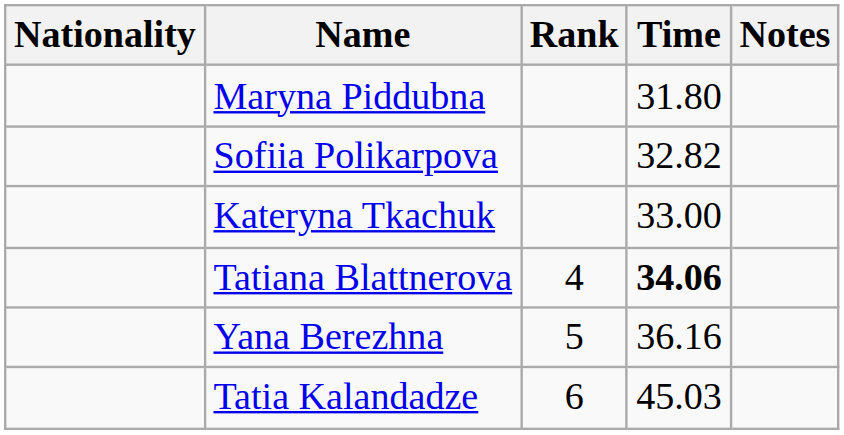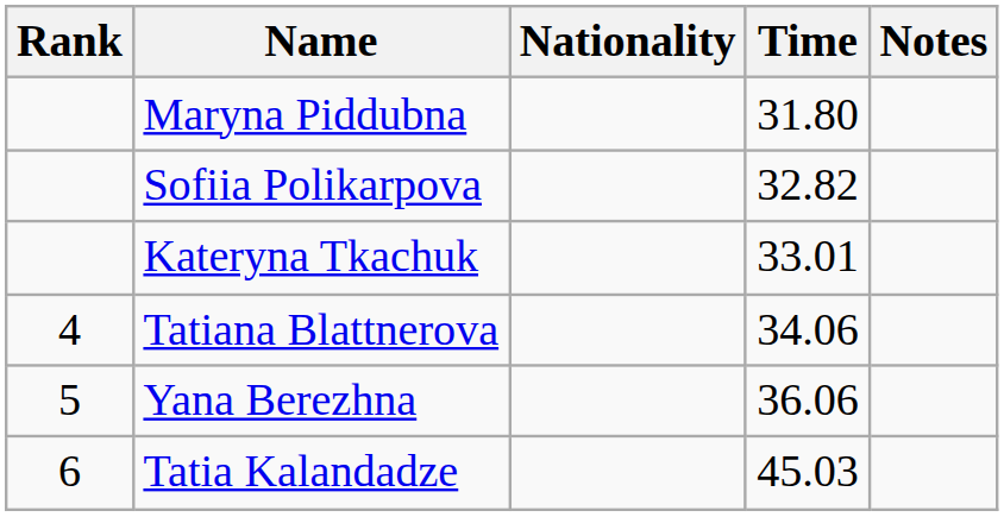 <table class="wikitable sortable" style="text-align:center">
 <tr>
+<th>Rank</th>
+<th>Name</th>
 <th>Nationality</th>
-<th>Name</th>
-<th>Rank</th>
 <th>Time</th>
 <th>Notes</th>
 </tr>
 <tr>
+<td></td>
+<td align=left><a href='#'>Maryna Piddubna</a></td>
 <td align=left></td>
-<td align=left><a href='#'>Maryna Piddubna</a></td>
-<td></td>
 <td>31.80</td>
 <td></td>
 </tr>
 <tr>
+<td></td>
+<td align=left><a href='#'>Sofiia Polikarpova</a></td>
 <td align=left></td>
-<td align=left><a href='#'>Sofiia Polikarpova</a></td>
-<td></td>
 <td>32.82</td>
 <td></td>
 </tr>
 <tr>
+<td></td>
+<td align=left><a href='#'>Kateryna Tkachuk</a></td>
 <td align=left></td>
-<td align=left><a href='#'>Kateryna Tkachuk</a></td>
-<td></td>
-<td>33.00</td>
+<td>33.01</td>
 <td></td>
 </tr>
 <tr>
+<td>4</td>
+<td align=left><a href='#'>Tatiana Blattnerova</a></td>
 <td align=left></td>
-<td align=left><a href='#'>Tatiana Blattnerova</a></td>
-<td>4</td>
-<td><strong>34.06</strong></td>
+<td>34.06</td>
 <td></td>
 </tr>
 <tr>
+<td>5</td>
+<td align=left><a href='#'>Yana Berezhna</a></td>
 <td align=left></td>
-<td align=left><a href='#'>Yana Berezhna</a></td>
-<td>5</td>
-<td>36.16</td>
+<td>36.06</td>
 <td></td>
 </tr>
 <tr>
+<td>6</td>
+<td align=left><a href='#'>Tatia Kalandadze</a></td>
 <td align=left></td>
-<td align=left><a href='#'>Tatia Kalandadze</a></td>
-<td>6</td>
 <td>45.03</td>
 <td></td>
 </tr>
 </table>
